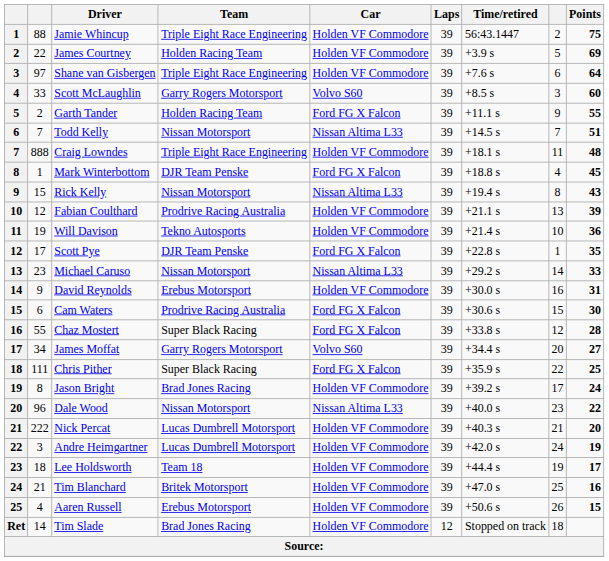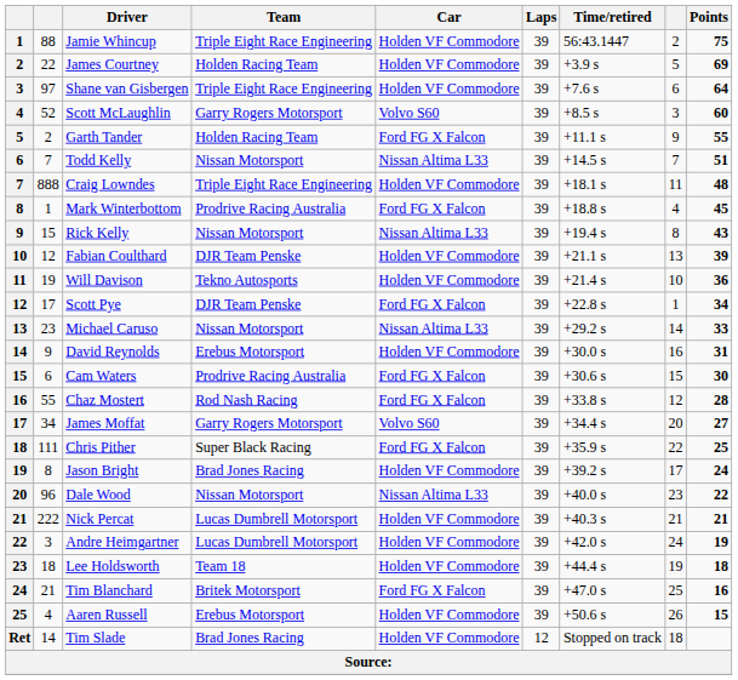 <table class="wikitable" style="font-size: 90%">
 <tr>
 <th></th>
 <th></th>
 <th>Driver</th>
 <th>Team</th>
 <th>Car</th>
 <th>Laps</th>
 <th>Time/retired</th>
 <th></th>
 <th>Points</th>
 </tr>
 <tr>
 <th>1</th>
 <td align="center">88</td>
 <td> <a href='#'>Jamie Whincup</a></td>
 <td><a href='#'>Triple Eight Race Engineering</a></td>
 <td><a href='#'>Holden VF Commodore</a></td>
 <td align="center">39</td>
 <td>56:43.1447</td>
 <td align="center">2</td>
 <td align="right"><strong>75</strong></td>
 </tr>
 <tr>
 <th>2</th>
 <td align="center">22</td>
 <td> <a href='#'>James Courtney</a></td>
 <td><a href='#'>Holden Racing Team</a></td>
 <td><a href='#'>Holden VF Commodore</a></td>
 <td align="center">39</td>
 <td>+3.9 s</td>
 <td align="center">5</td>
 <td align="right"><strong>69</strong></td>
 </tr>
 <tr>
 <th>3</th>
 <td align="center">97</td>
 <td> <a href='#'>Shane van Gisbergen</a></td>
 <td><a href='#'>Triple Eight Race Engineering</a></td>
 <td><a href='#'>Holden VF Commodore</a></td>
 <td align="center">39</td>
 <td>+7.6 s</td>
 <td align="center">6</td>
 <td align="right"><strong>64</strong></td>
 </tr>
 <tr>
 <th>4</th>
-<td align="center">33</td>
+<td align="center">52</td>
 <td> <a href='#'>Scott McLaughlin</a></td>
 <td><a href='#'>Garry Rogers Motorsport</a></td>
 <td><a href='#'>Volvo S60</a></td>
 <td align="center">39</td>
 <td>+8.5 s</td>
 <td align="center">3</td>
 <td align="right"><strong>60</strong></td>
 </tr>
 <tr>
 <th>5</th>
 <td align="center">2</td>
 <td> <a href='#'>Garth Tander</a></td>
 <td><a href='#'>Holden Racing Team</a></td>
 <td><a href='#'>Ford FG X Falcon</a></td>
 <td align="center">39</td>
 <td>+11.1 s</td>
 <td align="center">9</td>
 <td align="right"><strong>55</strong></td>
 </tr>
 <tr>
 <th>6</th>
 <td align="center">7</td>
 <td> <a href='#'>Todd Kelly</a></td>
 <td><a href='#'>Nissan Motorsport</a></td>
 <td><a href='#'>Nissan Altima L33</a></td>
 <td align="center">39</td>
 <td>+14.5 s</td>
 <td align="center">7</td>
 <td align="right"><strong>51</strong></td>
 </tr>
 <tr>
 <th>7</th>
 <td align="center">888</td>
 <td> <a href='#'>Craig Lowndes</a></td>
 <td><a href='#'>Triple Eight Race Engineering</a></td>
 <td><a href='#'>Holden VF Commodore</a></td>
 <td align="center">39</td>
 <td>+18.1 s</td>
 <td align="center">11</td>
 <td align="right"><strong>48</strong></td>
 </tr>
 <tr>
 <th>8</th>
 <td align="center">1</td>
 <td> <a href='#'>Mark Winterbottom</a></td>
-<td><a href='#'>DJR Team Penske</a></td>
+<td><a href='#'>Prodrive Racing Australia</a></td>
 <td><a href='#'>Ford FG X Falcon</a></td>
 <td align="center">39</td>
 <td>+18.8 s</td>
 <td align="center">4</td>
 <td align="right"><strong>45</strong></td>
 </tr>
 <tr>
 <th>9</th>
 <td align="center">15</td>
 <td> <a href='#'>Rick Kelly</a></td>
 <td><a href='#'>Nissan Motorsport</a></td>
 <td><a href='#'>Nissan Altima L33</a></td>
 <td align="center">39</td>
 <td>+19.4 s</td>
 <td align="center">8</td>
 <td align="right"><strong>43</strong></td>
 </tr>
 <tr>
 <th>10</th>
 <td align="center">12</td>
 <td> <a href='#'>Fabian Coulthard</a></td>
-<td><a href='#'>Prodrive Racing Australia</a></td>
+<td><a href='#'>DJR Team Penske</a></td>
 <td><a href='#'>Holden VF Commodore</a></td>
 <td align="center">39</td>
 <td>+21.1 s</td>
 <td align="center">13</td>
 <td align="right"><strong>39</strong></td>
 </tr>
 <tr>
 <th>11</th>
 <td align="center">19</td>
 <td> <a href='#'>Will Davison</a></td>
 <td><a href='#'>Tekno Autosports</a></td>
 <td><a href='#'>Holden VF Commodore</a></td>
 <td align="center">39</td>
 <td>+21.4 s</td>
 <td align="center">10</td>
 <td align="right"><strong>36</strong></td>
 </tr>
 <tr>
 <th>12</th>
 <td align="center">17</td>
 <td> <a href='#'>Scott Pye</a></td>
 <td><a href='#'>DJR Team Penske</a></td>
 <td><a href='#'>Ford FG X Falcon</a></td>
 <td align="center">39</td>
 <td>+22.8 s</td>
 <td align="center">1</td>
-<td align="right"><strong>35</strong></td>
+<td align="right"><strong>34</strong></td>
 </tr>
 <tr>
 <th>13</th>
 <td align="center">23</td>
 <td> <a href='#'>Michael Caruso</a></td>
 <td><a href='#'>Nissan Motorsport</a></td>
 <td><a href='#'>Nissan Altima L33</a></td>
 <td align="center">39</td>
 <td>+29.2 s</td>
 <td align="center">14</td>
 <td align="right"><strong>33</strong></td>
 </tr>
 <tr>
 <th>14</th>
 <td align="center">9</td>
 <td> <a href='#'>David Reynolds</a></td>
 <td><a href='#'>Erebus Motorsport</a></td>
 <td><a href='#'>Holden VF Commodore</a></td>
 <td align="center">39</td>
 <td>+30.0 s</td>
 <td align="center">16</td>
 <td align="right"><strong>31</strong></td>
 </tr>
 <tr>
 <th>15</th>
 <td align="center">6</td>
 <td> <a href='#'>Cam Waters</a></td>
 <td><a href='#'>Prodrive Racing Australia</a></td>
 <td><a href='#'>Ford FG X Falcon</a></td>
 <td align="center">39</td>
 <td>+30.6 s</td>
 <td align="center">15</td>
 <td align="right"><strong>30</strong></td>
 </tr>
 <tr>
 <th>16</th>
 <td align="center">55</td>
 <td> <a href='#'>Chaz Mostert</a></td>
-<td>Super Black Racing</td>
+<td><a href='#'>Rod Nash Racing</a></td>
 <td><a href='#'>Ford FG X Falcon</a></td>
 <td align="center">39</td>
 <td>+33.8 s</td>
 <td align="center">12</td>
 <td align="right"><strong>28</strong></td>
 </tr>
 <tr>
 <th>17</th>
 <td align="center">34</td>
 <td> <a href='#'>James Moffat</a></td>
 <td><a href='#'>Garry Rogers Motorsport</a></td>
 <td><a href='#'>Volvo S60</a></td>
 <td align="center">39</td>
 <td>+34.4 s</td>
 <td align="center">20</td>
 <td align="right"><strong>27</strong></td>
 </tr>
 <tr>
 <th>18</th>
 <td align="center">111</td>
 <td> <a href='#'>Chris Pither</a></td>
 <td>Super Black Racing</td>
 <td><a href='#'>Ford FG X Falcon</a></td>
 <td align="center">39</td>
 <td>+35.9 s</td>
 <td align="center">22</td>
 <td align="right"><strong>25</strong></td>
 </tr>
 <tr>
 <th>19</th>
 <td align="center">8</td>
 <td> <a href='#'>Jason Bright</a></td>
 <td><a href='#'>Brad Jones Racing</a></td>
 <td><a href='#'>Holden VF Commodore</a></td>
 <td align="center">39</td>
 <td>+39.2 s</td>
 <td align="center">17</td>
 <td align="right"><strong>24</strong></td>
 </tr>
 <tr>
 <th>20</th>
 <td align="center">96</td>
 <td> <a href='#'>Dale Wood</a></td>
 <td><a href='#'>Nissan Motorsport</a></td>
 <td><a href='#'>Nissan Altima L33</a></td>
 <td align="center">39</td>
 <td>+40.0 s</td>
 <td align="center">23</td>
 <td align="right"><strong>22</strong></td>
 </tr>
 <tr>
 <th>21</th>
 <td align="center">222</td>
 <td> <a href='#'>Nick Percat</a></td>
 <td><a href='#'>Lucas Dumbrell Motorsport</a></td>
 <td><a href='#'>Holden VF Commodore</a></td>
 <td align="center">39</td>
 <td>+40.3 s</td>
 <td align="center">21</td>
-<td align="right"><strong>20</strong></td>
+<td align="right"><strong>21</strong></td>
 </tr>
 <tr>
 <th>22</th>
 <td align="center">3</td>
 <td> <a href='#'>Andre Heimgartner</a></td>
 <td><a href='#'>Lucas Dumbrell Motorsport</a></td>
 <td><a href='#'>Holden VF Commodore</a></td>
 <td align="center">39</td>
 <td>+42.0 s</td>
 <td align="center">24</td>
 <td align="right"><strong>19</strong></td>
 </tr>
 <tr>
 <th>23</th>
 <td align="center">18</td>
 <td> <a href='#'>Lee Holdsworth</a></td>
 <td><a href='#'>Team 18</a></td>
 <td><a href='#'>Holden VF Commodore</a></td>
 <td align="center">39</td>
 <td>+44.4 s</td>
 <td align="center">19</td>
-<td align="right"><strong>17</strong></td>
+<td align="right"><strong>18</strong></td>
 </tr>
 <tr>
 <th>24</th>
 <td align="center">21</td>
 <td> <a href='#'>Tim Blanchard</a></td>
 <td><a href='#'>Britek Motorsport</a></td>
-<td><a href='#'>Holden VF Commodore</a></td>
+<td><a href='#'>Ford FG X Falcon</a></td>
 <td align="center">39</td>
 <td>+47.0 s</td>
 <td align="center">25</td>
 <td align="right"><strong>16</strong></td>
 </tr>
 <tr>
 <th>25</th>
 <td align="center">4</td>
 <td> <a href='#'>Aaren Russell</a></td>
 <td><a href='#'>Erebus Motorsport</a></td>
 <td><a href='#'>Holden VF Commodore</a></td>
 <td align="center">39</td>
 <td>+50.6 s</td>
 <td align="center">26</td>
 <td align="right"><strong>15</strong></td>
 </tr>
 <tr>
 <th>Ret</th>
 <td align="center">14</td>
 <td> <a href='#'>Tim Slade</a></td>
 <td><a href='#'>Brad Jones Racing</a></td>
 <td><a href='#'>Holden VF Commodore</a></td>
 <td align="center">12</td>
 <td>Stopped on track</td>
 <td align="center">18</td>
 <td></td>
 </tr>
 <tr>
 <th colspan="9">Source:</th>
 </tr>
 <tr>
 </tr>
 </table>
